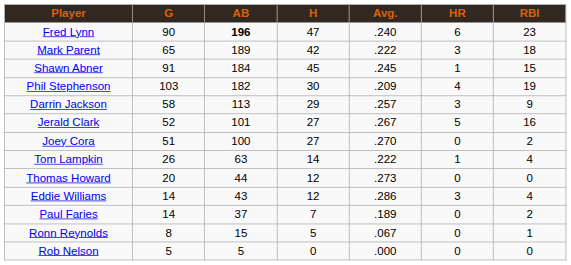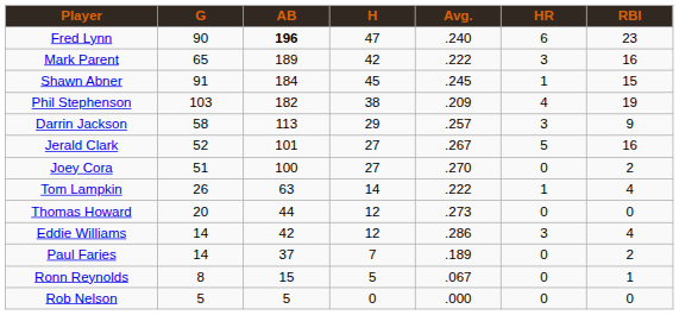 <table class="wikitable sortable">
 <tr>
 <th style="background:#312821;color:#de6108;" width="16%">Player</th>
 <th style="background:#312821;color:#de6108;" width="9%">G</th>
 <th style="background:#312821;color:#de6108;" width="9%">AB</th>
 <th style="background:#312821;color:#de6108;" width="9%">H</th>
 <th style="background:#312821;color:#de6108;" width="9%">Avg.</th>
 <th style="background:#312821;color:#de6108;" width="9%">HR</th>
 <th style="background:#312821;color:#de6108;" width="9%">RBI</th>
 </tr>
 <tr align="center">
 <td><a href='#'>Fred Lynn</a></td>
 <td>90</td>
 <td><strong>196</strong></td>
 <td>47</td>
 <td>.240</td>
 <td>6</td>
 <td>23</td>
 </tr>
 <tr align="center">
 <td><a href='#'>Mark Parent</a></td>
 <td>65</td>
 <td>189</td>
 <td>42</td>
 <td>.222</td>
 <td>3</td>
-<td>18</td>
+<td>16</td>
 </tr>
 <tr align="center">
 <td><a href='#'>Shawn Abner</a></td>
 <td>91</td>
 <td>184</td>
 <td>45</td>
 <td>.245</td>
 <td>1</td>
 <td>15</td>
 </tr>
 <tr align="center">
 <td><a href='#'>Phil Stephenson</a></td>
 <td>103</td>
 <td>182</td>
-<td>30</td>
+<td>38</td>
 <td>.209</td>
 <td>4</td>
 <td>19</td>
 </tr>
 <tr align="center">
 <td><a href='#'>Darrin Jackson</a></td>
 <td>58</td>
 <td>113</td>
 <td>29</td>
 <td>.257</td>
 <td>3</td>
 <td>9</td>
 </tr>
 <tr align="center">
 <td><a href='#'>Jerald Clark</a></td>
 <td>52</td>
 <td>101</td>
 <td>27</td>
 <td>.267</td>
 <td>5</td>
 <td>16</td>
 </tr>
 <tr align="center">
 <td><a href='#'>Joey Cora</a></td>
 <td>51</td>
 <td>100</td>
 <td>27</td>
 <td>.270</td>
 <td>0</td>
 <td>2</td>
 </tr>
 <tr align="center">
 <td><a href='#'>Tom Lampkin</a></td>
 <td>26</td>
 <td>63</td>
 <td>14</td>
 <td>.222</td>
 <td>1</td>
 <td>4</td>
 </tr>
 <tr align="center">
 <td><a href='#'>Thomas Howard</a></td>
 <td>20</td>
 <td>44</td>
 <td>12</td>
 <td>.273</td>
 <td>0</td>
 <td>0</td>
 </tr>
 <tr align="center">
 <td><a href='#'>Eddie Williams</a></td>
 <td>14</td>
-<td>43</td>
+<td>42</td>
 <td>12</td>
 <td>.286</td>
 <td>3</td>
 <td>4</td>
 </tr>
 <tr align="center">
 <td><a href='#'>Paul Faries</a></td>
 <td>14</td>
 <td>37</td>
 <td>7</td>
 <td>.189</td>
 <td>0</td>
 <td>2</td>
 </tr>
 <tr align="center">
 <td><a href='#'>Ronn Reynolds</a></td>
 <td>8</td>
 <td>15</td>
 <td>5</td>
 <td>.067</td>
 <td>0</td>
 <td>1</td>
 </tr>
 <tr align="center">
 <td><a href='#'>Rob Nelson</a></td>
 <td>5</td>
 <td>5</td>
 <td>0</td>
 <td>.000</td>
 <td>0</td>
 <td>0</td>
 </tr>
 </table>
